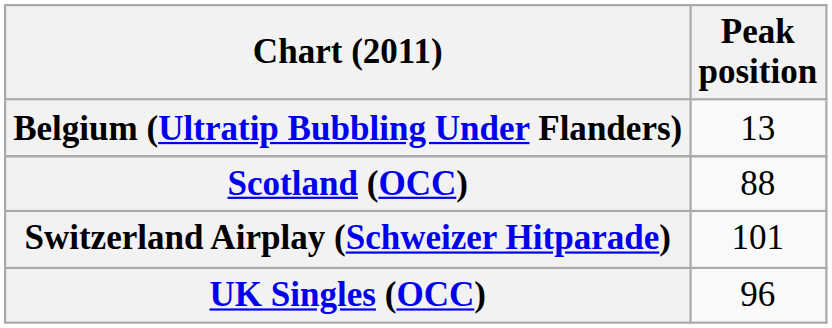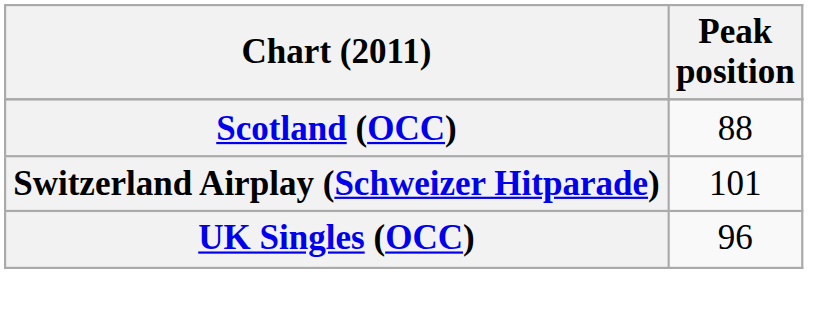 <table class="wikitable sortable plainrowheaders" style="text-align:center">
 <tr>
 <th scope="col">Chart (2011)</th>
 <th scope="col">Peak<br>position</th>
-</tr>
-<tr>
-<th scope="row">Belgium (<a href='#'>Ultratip Bubbling Under</a> Flanders)</th>
-<td>13</td>
 </tr>
 <tr>
 </tr>
 <tr>
 <th scope="row"><a href='#'>Scotland</a> (<a href='#'>OCC</a>)</th>
 <td>88</td>
 </tr>
 <tr>
 <th scope="row">Switzerland Airplay (<a href='#'>Schweizer Hitparade</a>)</th>
 <td>101</td>
 </tr>
 <tr>
 <th scope="row"><a href='#'>UK Singles</a> (<a href='#'>OCC</a>)</th>
 <td>96</td>
 </tr>
 </table>
